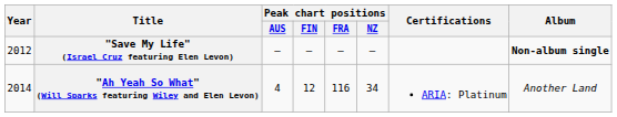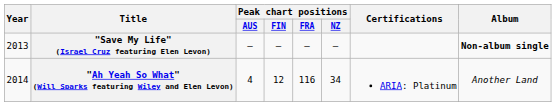 <table class="wikitable plainrowheaders" style="text-align:center;">
 <tr>
 <th scope="col" rowspan="2">Year</th>
 <th scope="col" rowspan="2">Title</th>
 <th scope="col" colspan="4">Peak chart positions</th>
 <th scope="col" rowspan="2">Certifications</th>
 <th scope="col" rowspan="2">Album</th>
 </tr>
 <tr>
 <th style="width:3em; font-size:90%"><a href='#'>AUS</a><br></th>
 <th style="width:3em; font-size:90%"><a href='#'>FIN</a><br></th>
 <th style="width:3em; font-size:90%"><a href='#'>FRA</a><br></th>
 <th style="width:3em; font-size:90%"><a href='#'>NZ</a><br></th>
 </tr>
 <tr>
-<td>2012</td>
+<td>2013</td>
 <th scope="row">"Save My Life"<br><small>(<a href='#'>Israel Cruz</a> featuring Elen Levon)</small></th>
 <td>—</td>
 <td>—</td>
 <td>—</td>
 <td>—</td>
 <td></td>
 <td><strong>Non-album single</strong></td>
 </tr>
 <tr>
 <td>2014</td>
 <th scope="row">"<a href='#'>Ah Yeah So What</a>"<br><small>(<a href='#'>Will Sparks</a> featuring <a href='#'>Wiley</a> and Elen Levon)</small></th>
 <td>4</td>
 <td>12</td>
 <td>116</td>
 <td>34</td>
 <td><br><ul><li><a href='#'>ARIA</a>: Platinum</li></ul></td>
 <td><em>Another Land</em></td>
 </tr>
 </table>
